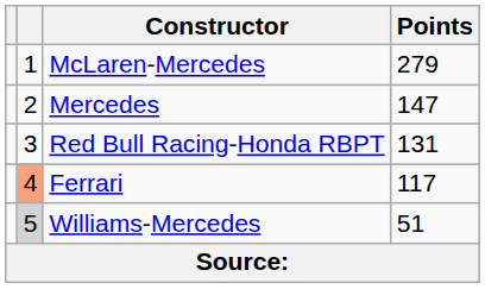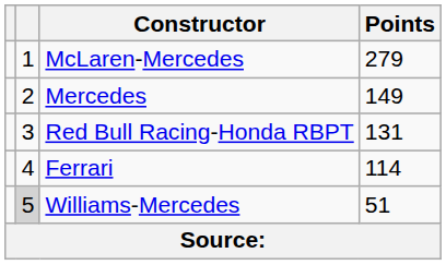 <table class="wikitable" style="font-size: 85%;">
 <tr>
 <th scope="col"></th>
 <th scope="col"></th>
 <th scope="col">Constructor</th>
 <th scope="col">Points</th>
 </tr>
 <tr>
 <td align="left"></td>
 <td align="center">1</td>
 <td> <a href='#'>McLaren</a>-<a href='#'>Mercedes</a></td>
 <td align="left">279</td>
 </tr>
 <tr>
 <td align="left"></td>
 <td align="center">2</td>
 <td> <a href='#'>Mercedes</a></td>
-<td align="left">147</td>
+<td align="left">149</td>
 </tr>
 <tr>
 <td align="left"></td>
 <td align="center">3</td>
 <td> <a href='#'>Red Bull Racing</a>-<a href='#'>Honda RBPT</a></td>
 <td align="left">131</td>
 </tr>
 <tr>
 <td align="left"></td>
-<td align="center" style="background: lightsalmon;">4</td>
+<td align="center">4</td>
 <td> <a href='#'>Ferrari</a></td>
-<td align="left">117</td>
+<td align="left">114</td>
 </tr>
 <tr>
 <td align="left"></td>
 <td align="center" style="background: lightgrey;">5</td>
 <td> <a href='#'>Williams</a>-<a href='#'>Mercedes</a></td>
 <td align="left">51</td>
 </tr>
 <tr>
 <th colspan=4>Source:</th>
 </tr>
 </table>
